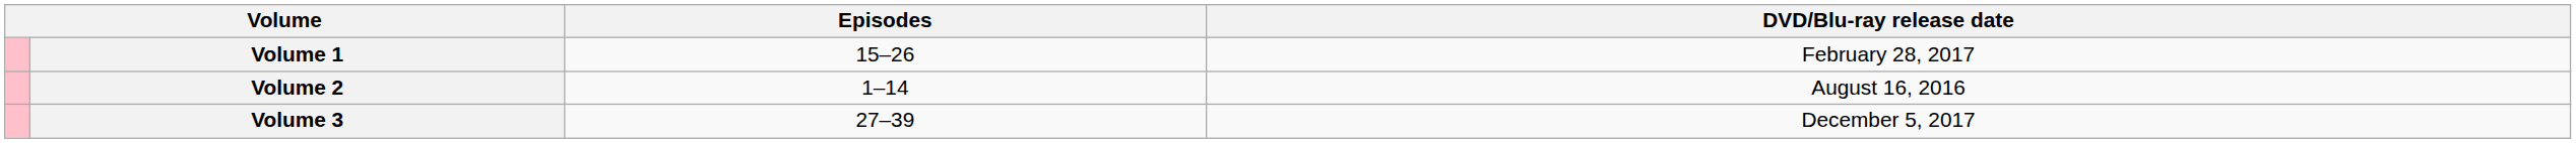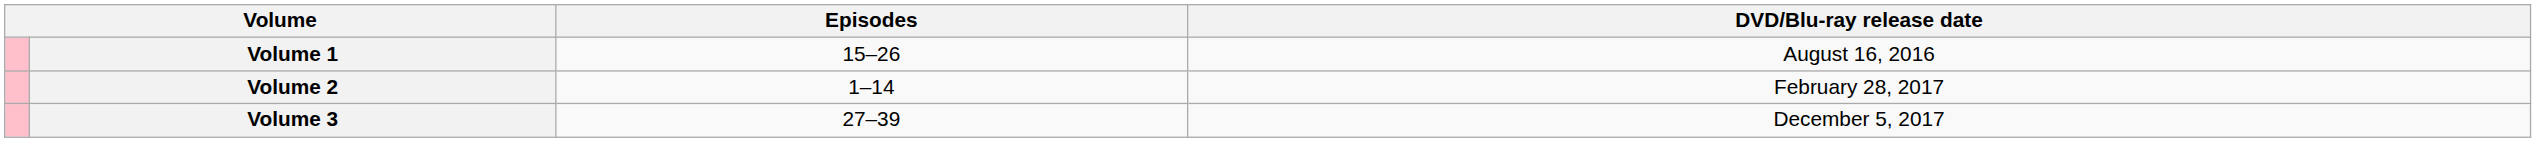 <table class="wikitable" style="text-align: center; width: 98%;">
 <tr>
 <th scope="column" colspan="2">Volume</th>
 <th scope="column" style="width:25%;">Episodes</th>
 <th scope="column">DVD/Blu-ray release date</th>
 </tr>
 <tr>
 <td style="width:1%; background:pink;"></td>
 <th scope="row">Volume 1</th>
 <td>15–26</td>
-<td>February 28, 2017</td>
+<td>August 16, 2016</td>
 </tr>
 <tr>
 <td style="width:1%; background:pink;"></td>
 <th scope="row">Volume 2</th>
 <td>1–14</td>
-<td>August 16, 2016</td>
+<td>February 28, 2017</td>
 </tr>
 <tr>
 <td style="width:1%; background:pink;"></td>
 <th scope="row">Volume 3</th>
 <td>27–39</td>
 <td>December 5, 2017</td>
 </tr>
 </table>
